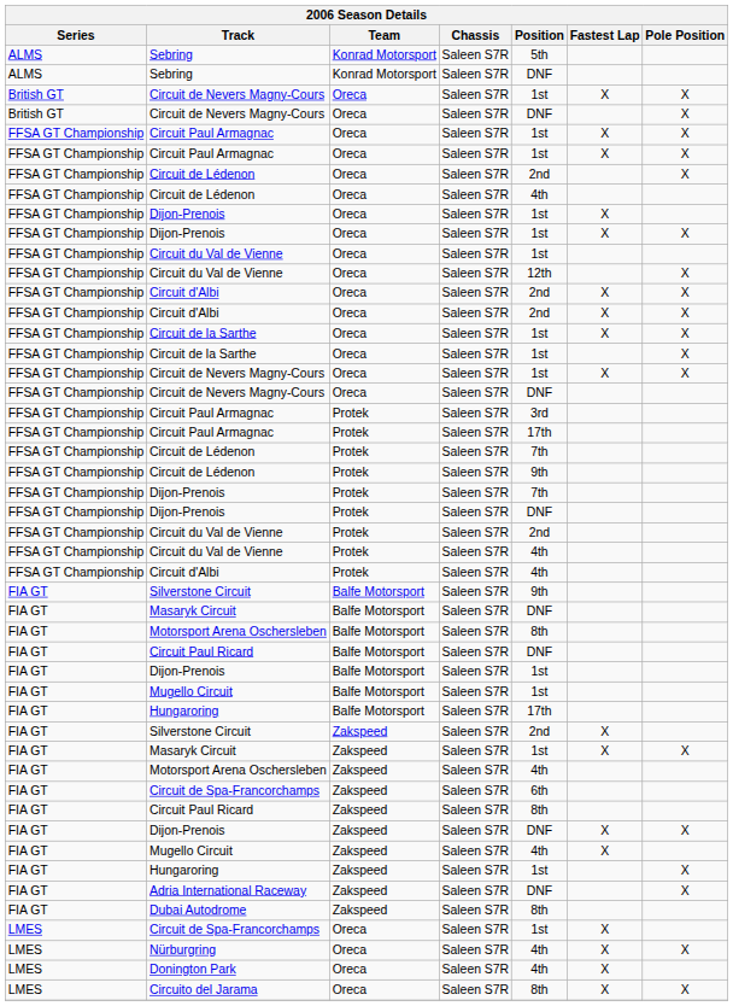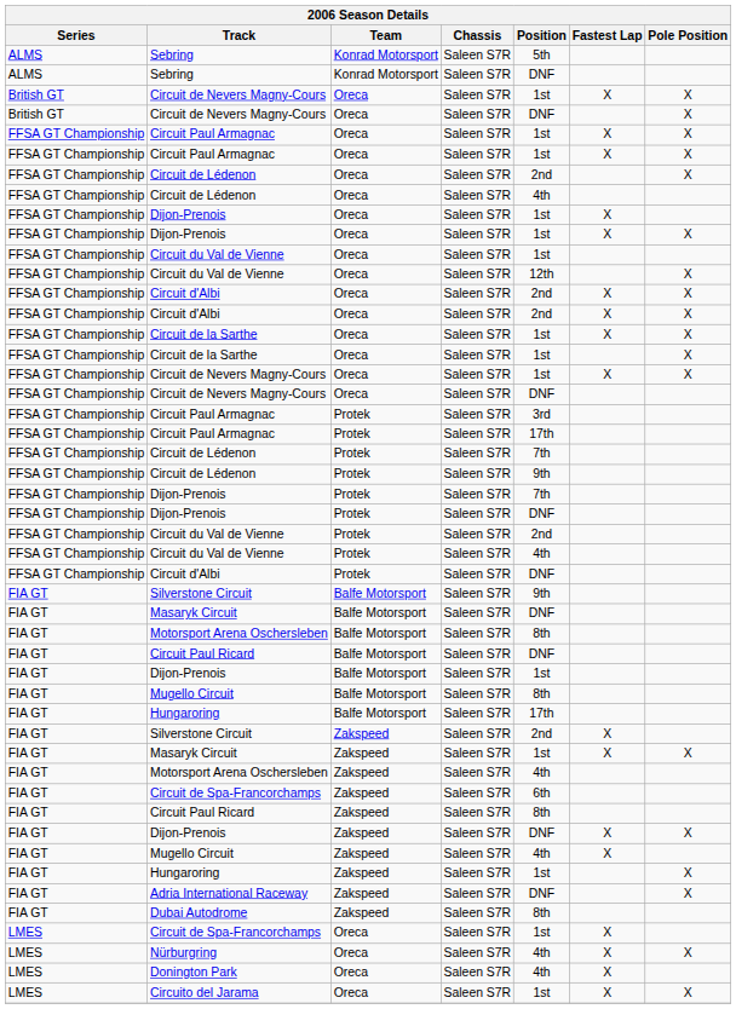 <table class="wikitable collapsible collapsed">
 <tr>
 <th colspan="7" width="875px">2006 Season Details</th>
 </tr>
 <tr>
 <th scope="col">Series</th>
 <th scope="col">Track</th>
 <th scope="col">Team</th>
 <th scope="col">Chassis</th>
 <th scope="col">Position</th>
 <th scope="col">Fastest Lap</th>
 <th scope="col">Pole Position</th>
 </tr>
 <tr>
 <td><a href='#'>ALMS</a></td>
 <td><a href='#'>Sebring</a></td>
 <td><a href='#'>Konrad Motorsport</a></td>
 <td>Saleen S7R</td>
 <td style="text-align:center">5th</td>
 <td style="text-align:center"></td>
 <td style="text-align:center"></td>
 </tr>
 <tr>
 <td>ALMS</td>
 <td>Sebring</td>
 <td>Konrad Motorsport</td>
 <td>Saleen S7R</td>
 <td style="text-align:center">DNF</td>
 <td style="text-align:center"></td>
 <td style="text-align:center"></td>
 </tr>
 <tr>
 <td><a href='#'>British GT</a></td>
 <td><a href='#'>Circuit de Nevers Magny-Cours</a></td>
 <td><a href='#'>Oreca</a></td>
 <td>Saleen S7R</td>
 <td style="text-align:center">1st</td>
 <td style="text-align:center">X</td>
 <td style="text-align:center">X</td>
 </tr>
 <tr>
 <td>British GT</td>
 <td>Circuit de Nevers Magny-Cours</td>
 <td>Oreca</td>
 <td>Saleen S7R</td>
 <td style="text-align:center">DNF</td>
 <td style="text-align:center"></td>
 <td style="text-align:center">X</td>
 </tr>
 <tr>
 <td><a href='#'>FFSA GT Championship</a></td>
 <td><a href='#'>Circuit Paul Armagnac</a></td>
 <td>Oreca</td>
 <td>Saleen S7R</td>
 <td style="text-align:center">1st</td>
 <td style="text-align:center">X</td>
 <td style="text-align:center">X</td>
 </tr>
 <tr>
 <td>FFSA GT Championship</td>
 <td>Circuit Paul Armagnac</td>
 <td>Oreca</td>
 <td>Saleen S7R</td>
 <td style="text-align:center">1st</td>
 <td style="text-align:center">X</td>
 <td style="text-align:center">X</td>
 </tr>
 <tr>
 <td>FFSA GT Championship</td>
 <td><a href='#'>Circuit de Lédenon</a></td>
 <td>Oreca</td>
 <td>Saleen S7R</td>
 <td style="text-align:center">2nd</td>
 <td style="text-align:center"></td>
 <td style="text-align:center">X</td>
 </tr>
 <tr>
 <td>FFSA GT Championship</td>
 <td>Circuit de Lédenon</td>
 <td>Oreca</td>
 <td>Saleen S7R</td>
 <td style="text-align:center">4th</td>
 <td style="text-align:center"></td>
 <td style="text-align:center"></td>
 </tr>
 <tr>
 <td>FFSA GT Championship</td>
 <td><a href='#'>Dijon-Prenois</a></td>
 <td>Oreca</td>
 <td>Saleen S7R</td>
 <td style="text-align:center">1st</td>
 <td style="text-align:center">X</td>
 <td style="text-align:center"></td>
 </tr>
 <tr>
 <td>FFSA GT Championship</td>
 <td>Dijon-Prenois</td>
 <td>Oreca</td>
 <td>Saleen S7R</td>
 <td style="text-align:center">1st</td>
 <td style="text-align:center">X</td>
 <td style="text-align:center">X</td>
 </tr>
 <tr>
 <td>FFSA GT Championship</td>
 <td><a href='#'>Circuit du Val de Vienne</a></td>
 <td>Oreca</td>
 <td>Saleen S7R</td>
 <td style="text-align:center">1st</td>
 <td style="text-align:center"></td>
 <td style="text-align:center"></td>
 </tr>
 <tr>
 <td>FFSA GT Championship</td>
 <td>Circuit du Val de Vienne</td>
 <td>Oreca</td>
 <td>Saleen S7R</td>
 <td style="text-align:center">12th</td>
 <td style="text-align:center"></td>
 <td style="text-align:center">X</td>
 </tr>
 <tr>
 <td>FFSA GT Championship</td>
 <td><a href='#'>Circuit d'Albi</a></td>
 <td>Oreca</td>
 <td>Saleen S7R</td>
 <td style="text-align:center">2nd</td>
 <td style="text-align:center">X</td>
 <td style="text-align:center">X</td>
 </tr>
 <tr>
 <td>FFSA GT Championship</td>
 <td>Circuit d'Albi</td>
 <td>Oreca</td>
 <td>Saleen S7R</td>
 <td style="text-align:center">2nd</td>
 <td style="text-align:center">X</td>
 <td style="text-align:center">X</td>
 </tr>
 <tr>
 <td>FFSA GT Championship</td>
 <td><a href='#'>Circuit de la Sarthe</a></td>
 <td>Oreca</td>
 <td>Saleen S7R</td>
 <td style="text-align:center">1st</td>
 <td style="text-align:center">X</td>
 <td style="text-align:center">X</td>
 </tr>
 <tr>
 <td>FFSA GT Championship</td>
 <td>Circuit de la Sarthe</td>
 <td>Oreca</td>
 <td>Saleen S7R</td>
 <td style="text-align:center">1st</td>
 <td style="text-align:center"></td>
 <td style="text-align:center">X</td>
 </tr>
 <tr>
 <td>FFSA GT Championship</td>
 <td>Circuit de Nevers Magny-Cours</td>
 <td>Oreca</td>
 <td>Saleen S7R</td>
 <td style="text-align:center">1st</td>
 <td style="text-align:center">X</td>
 <td style="text-align:center">X</td>
 </tr>
 <tr>
 <td>FFSA GT Championship</td>
 <td>Circuit de Nevers Magny-Cours</td>
 <td>Oreca</td>
 <td>Saleen S7R</td>
 <td style="text-align:center">DNF</td>
 <td style="text-align:center"></td>
 <td style="text-align:center"></td>
 </tr>
 <tr>
 <td>FFSA GT Championship</td>
 <td>Circuit Paul Armagnac</td>
 <td>Protek</td>
 <td>Saleen S7R</td>
 <td style="text-align:center">3rd</td>
 <td style="text-align:center"></td>
 <td style="text-align:center"></td>
 </tr>
 <tr>
 <td>FFSA GT Championship</td>
 <td>Circuit Paul Armagnac</td>
 <td>Protek</td>
 <td>Saleen S7R</td>
 <td style="text-align:center">17th</td>
 <td style="text-align:center"></td>
 <td style="text-align:center"></td>
 </tr>
 <tr>
 <td>FFSA GT Championship</td>
 <td>Circuit de Lédenon</td>
 <td>Protek</td>
 <td>Saleen S7R</td>
 <td style="text-align:center">7th</td>
 <td style="text-align:center"></td>
 <td style="text-align:center"></td>
 </tr>
 <tr>
 <td>FFSA GT Championship</td>
 <td>Circuit de Lédenon</td>
 <td>Protek</td>
 <td>Saleen S7R</td>
 <td style="text-align:center">9th</td>
 <td style="text-align:center"></td>
 <td style="text-align:center"></td>
 </tr>
 <tr>
 <td>FFSA GT Championship</td>
 <td>Dijon-Prenois</td>
 <td>Protek</td>
 <td>Saleen S7R</td>
 <td style="text-align:center">7th</td>
 <td style="text-align:center"></td>
 <td style="text-align:center"></td>
 </tr>
 <tr>
 <td>FFSA GT Championship</td>
 <td>Dijon-Prenois</td>
 <td>Protek</td>
 <td>Saleen S7R</td>
 <td style="text-align:center">DNF</td>
 <td style="text-align:center"></td>
 <td style="text-align:center"></td>
 </tr>
 <tr>
 <td>FFSA GT Championship</td>
 <td>Circuit du Val de Vienne</td>
 <td>Protek</td>
 <td>Saleen S7R</td>
 <td style="text-align:center">2nd</td>
 <td style="text-align:center"></td>
 <td style="text-align:center"></td>
 </tr>
 <tr>
 <td>FFSA GT Championship</td>
 <td>Circuit du Val de Vienne</td>
 <td>Protek</td>
 <td>Saleen S7R</td>
 <td style="text-align:center">4th</td>
 <td style="text-align:center"></td>
 <td style="text-align:center"></td>
 </tr>
 <tr>
 <td>FFSA GT Championship</td>
 <td>Circuit d'Albi</td>
 <td>Protek</td>
 <td>Saleen S7R</td>
-<td style="text-align:center">4th</td>
+<td style="text-align:center">DNF</td>
 <td style="text-align:center"></td>
 <td style="text-align:center"></td>
 </tr>
 <tr>
 <td><a href='#'>FIA GT</a></td>
 <td><a href='#'>Silverstone Circuit</a></td>
 <td><a href='#'>Balfe Motorsport</a></td>
 <td>Saleen S7R</td>
 <td style="text-align:center">9th</td>
 <td style="text-align:center"></td>
 <td style="text-align:center"></td>
 </tr>
 <tr>
 <td>FIA GT</td>
 <td><a href='#'>Masaryk Circuit</a></td>
 <td>Balfe Motorsport</td>
 <td>Saleen S7R</td>
 <td style="text-align:center">DNF</td>
 <td style="text-align:center"></td>
 <td style="text-align:center"></td>
 </tr>
 <tr>
 <td>FIA GT</td>
 <td><a href='#'>Motorsport Arena Oschersleben</a></td>
 <td>Balfe Motorsport</td>
 <td>Saleen S7R</td>
 <td style="text-align:center">8th</td>
 <td style="text-align:center"></td>
 <td style="text-align:center"></td>
 </tr>
 <tr>
 <td>FIA GT</td>
 <td><a href='#'>Circuit Paul Ricard</a></td>
 <td>Balfe Motorsport</td>
 <td>Saleen S7R</td>
 <td style="text-align:center">DNF</td>
 <td style="text-align:center"></td>
 <td style="text-align:center"></td>
 </tr>
 <tr>
 <td>FIA GT</td>
 <td>Dijon-Prenois</td>
 <td>Balfe Motorsport</td>
 <td>Saleen S7R</td>
 <td style="text-align:center">1st</td>
 <td style="text-align:center"></td>
 <td style="text-align:center"></td>
 </tr>
 <tr>
 <td>FIA GT</td>
 <td><a href='#'>Mugello Circuit</a></td>
 <td>Balfe Motorsport</td>
 <td>Saleen S7R</td>
-<td style="text-align:center">1st</td>
+<td style="text-align:center">8th</td>
 <td style="text-align:center"></td>
 <td style="text-align:center"></td>
 </tr>
 <tr>
 <td>FIA GT</td>
 <td><a href='#'>Hungaroring</a></td>
 <td>Balfe Motorsport</td>
 <td>Saleen S7R</td>
 <td style="text-align:center">17th</td>
 <td style="text-align:center"></td>
 <td style="text-align:center"></td>
 </tr>
 <tr>
 <td>FIA GT</td>
 <td>Silverstone Circuit</td>
 <td><a href='#'>Zakspeed</a></td>
 <td>Saleen S7R</td>
 <td style="text-align:center">2nd</td>
 <td style="text-align:center">X</td>
 <td style="text-align:center"></td>
 </tr>
 <tr>
 <td>FIA GT</td>
 <td>Masaryk Circuit</td>
 <td>Zakspeed</td>
 <td>Saleen S7R</td>
 <td style="text-align:center">1st</td>
 <td style="text-align:center">X</td>
 <td style="text-align:center">X</td>
 </tr>
 <tr>
 <td>FIA GT</td>
 <td>Motorsport Arena Oschersleben</td>
 <td>Zakspeed</td>
 <td>Saleen S7R</td>
 <td style="text-align:center">4th</td>
 <td style="text-align:center"></td>
 <td style="text-align:center"></td>
 </tr>
 <tr>
 <td>FIA GT</td>
 <td><a href='#'>Circuit de Spa-Francorchamps</a></td>
 <td>Zakspeed</td>
 <td>Saleen S7R</td>
 <td style="text-align:center">6th</td>
 <td style="text-align:center"></td>
 <td style="text-align:center"></td>
 </tr>
 <tr>
 <td>FIA GT</td>
 <td>Circuit Paul Ricard</td>
 <td>Zakspeed</td>
 <td>Saleen S7R</td>
 <td style="text-align:center">8th</td>
 <td style="text-align:center"></td>
 <td style="text-align:center"></td>
 </tr>
 <tr>
 <td>FIA GT</td>
 <td>Dijon-Prenois</td>
 <td>Zakspeed</td>
 <td>Saleen S7R</td>
 <td style="text-align:center">DNF</td>
 <td style="text-align:center">X</td>
 <td style="text-align:center">X</td>
 </tr>
 <tr>
 <td>FIA GT</td>
 <td>Mugello Circuit</td>
 <td>Zakspeed</td>
 <td>Saleen S7R</td>
 <td style="text-align:center">4th</td>
 <td style="text-align:center">X</td>
 <td style="text-align:center"></td>
 </tr>
 <tr>
 <td>FIA GT</td>
 <td>Hungaroring</td>
 <td>Zakspeed</td>
 <td>Saleen S7R</td>
 <td style="text-align:center">1st</td>
 <td style="text-align:center"></td>
 <td style="text-align:center">X</td>
 </tr>
 <tr>
 <td>FIA GT</td>
 <td><a href='#'>Adria International Raceway</a></td>
 <td>Zakspeed</td>
 <td>Saleen S7R</td>
 <td style="text-align:center">DNF</td>
 <td style="text-align:center"></td>
 <td style="text-align:center">X</td>
 </tr>
 <tr>
 <td>FIA GT</td>
 <td><a href='#'>Dubai Autodrome</a></td>
 <td>Zakspeed</td>
 <td>Saleen S7R</td>
 <td style="text-align:center">8th</td>
 <td style="text-align:center"></td>
 <td style="text-align:center"></td>
 </tr>
 <tr>
 <td><a href='#'>LMES</a></td>
 <td><a href='#'>Circuit de Spa-Francorchamps</a></td>
 <td>Oreca</td>
 <td>Saleen S7R</td>
 <td style="text-align:center">1st</td>
 <td style="text-align:center">X</td>
 <td style="text-align:center"></td>
 </tr>
 <tr>
 <td>LMES</td>
 <td><a href='#'>Nürburgring</a></td>
 <td>Oreca</td>
 <td>Saleen S7R</td>
 <td style="text-align:center">4th</td>
 <td style="text-align:center">X</td>
 <td style="text-align:center">X</td>
 </tr>
 <tr>
 <td>LMES</td>
 <td><a href='#'>Donington Park</a></td>
 <td>Oreca</td>
 <td>Saleen S7R</td>
 <td style="text-align:center">4th</td>
 <td style="text-align:center">X</td>
 <td style="text-align:center"></td>
 </tr>
 <tr>
 <td>LMES</td>
 <td><a href='#'>Circuito del Jarama</a></td>
 <td>Oreca</td>
 <td>Saleen S7R</td>
-<td style="text-align:center">8th</td>
+<td style="text-align:center">1st</td>
 <td style="text-align:center">X</td>
 <td style="text-align:center">X</td>
 </tr>
 <tr>
 </tr>
 </table>
